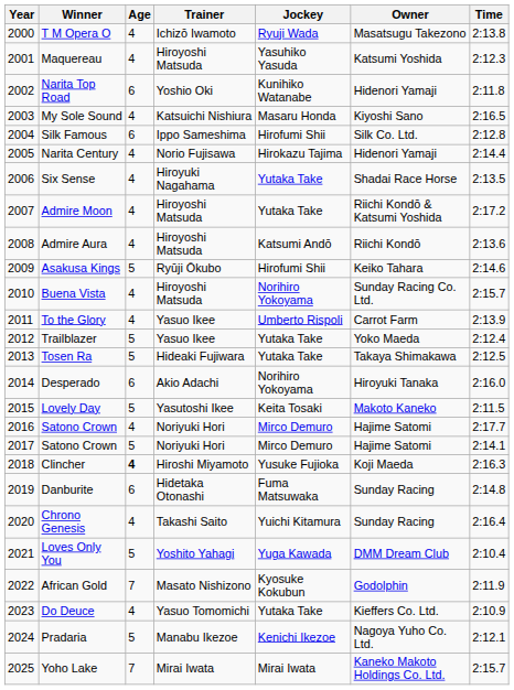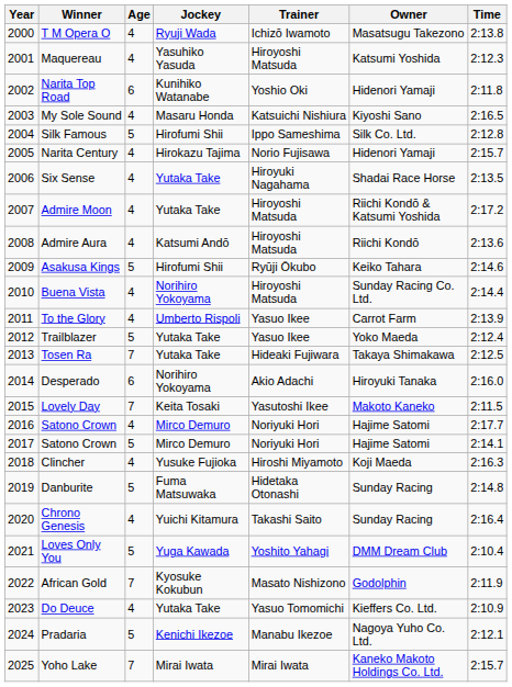 <table class="wikitable sortable" style="font-size:90%">
 <tr>
 <th style="width:36px">Year<br></th>
 <th style="width:120px">Winner<br></th>
 <th>Age<br></th>
+<th style="width:140px">Jockey<br></th>
 <th style="width:150px">Trainer<br></th>
-<th style="width:140px">Jockey<br></th>
 <th style="width:190px">Owner<br></th>
 <th>Time<br></th>
 </tr>
 <tr>
 <td>2000</td>
 <td><a href='#'>T M Opera O</a></td>
 <td>4</td>
+<td><a href='#'>Ryuji Wada</a></td>
 <td>Ichizō Iwamoto</td>
-<td><a href='#'>Ryuji Wada</a></td>
 <td>Masatsugu Takezono</td>
 <td>2:13.8</td>
 </tr>
 <tr>
 <td>2001</td>
 <td>Maquereau</td>
 <td>4</td>
+<td>Yasuhiko Yasuda</td>
 <td>Hiroyoshi Matsuda</td>
-<td>Yasuhiko Yasuda</td>
 <td>Katsumi Yoshida</td>
 <td>2:12.3</td>
 </tr>
 <tr>
 <td>2002</td>
 <td><a href='#'>Narita Top Road</a></td>
 <td>6</td>
+<td>Kunihiko Watanabe</td>
 <td>Yoshio Oki</td>
-<td>Kunihiko Watanabe</td>
 <td>Hidenori Yamaji</td>
 <td>2:11.8</td>
 </tr>
 <tr>
 <td>2003</td>
 <td>My Sole Sound</td>
 <td>4</td>
+<td>Masaru Honda</td>
 <td>Katsuichi Nishiura</td>
-<td>Masaru Honda</td>
 <td>Kiyoshi Sano</td>
 <td>2:16.5</td>
 </tr>
 <tr>
 <td>2004</td>
 <td>Silk Famous</td>
-<td>6</td>
+<td>5</td>
+<td>Hirofumi Shii</td>
 <td>Ippo Sameshima</td>
-<td>Hirofumi Shii</td>
 <td>Silk Co. Ltd.</td>
 <td>2:12.8</td>
 </tr>
 <tr>
 <td>2005</td>
 <td>Narita Century</td>
 <td>4</td>
+<td>Hirokazu Tajima</td>
 <td>Norio Fujisawa</td>
-<td>Hirokazu Tajima</td>
 <td>Hidenori Yamaji</td>
-<td>2:14.4</td>
+<td>2:15.7</td>
 </tr>
 <tr>
 <td>2006</td>
 <td>Six Sense</td>
 <td>4</td>
+<td><a href='#'>Yutaka Take</a></td>
 <td>Hiroyuki Nagahama</td>
-<td><a href='#'>Yutaka Take</a></td>
 <td>Shadai Race Horse</td>
 <td>2:13.5</td>
 </tr>
 <tr>
 <td>2007</td>
 <td><a href='#'>Admire Moon</a></td>
 <td>4</td>
+<td>Yutaka Take</td>
 <td>Hiroyoshi Matsuda</td>
-<td>Yutaka Take</td>
 <td>Riichi Kondō & Katsumi Yoshida</td>
 <td>2:17.2</td>
 </tr>
 <tr>
 <td>2008</td>
 <td>Admire Aura</td>
 <td>4</td>
+<td>Katsumi Andō</td>
 <td>Hiroyoshi Matsuda</td>
-<td>Katsumi Andō</td>
 <td>Riichi Kondō</td>
 <td>2:13.6</td>
 </tr>
 <tr>
 <td>2009</td>
 <td><a href='#'>Asakusa Kings</a></td>
 <td>5</td>
+<td>Hirofumi Shii</td>
 <td>Ryūji Ōkubo</td>
-<td>Hirofumi Shii</td>
 <td>Keiko Tahara</td>
 <td>2:14.6</td>
 </tr>
 <tr>
 <td>2010</td>
 <td><a href='#'>Buena Vista</a></td>
 <td>4</td>
+<td><a href='#'>Norihiro Yokoyama</a></td>
 <td>Hiroyoshi Matsuda</td>
-<td><a href='#'>Norihiro Yokoyama</a></td>
 <td>Sunday Racing Co. Ltd.</td>
-<td>2:15.7</td>
+<td>2:14.4</td>
 </tr>
 <tr>
 <td>2011</td>
 <td><a href='#'>To the Glory</a></td>
 <td>4</td>
+<td><a href='#'>Umberto Rispoli</a></td>
 <td>Yasuo Ikee</td>
-<td><a href='#'>Umberto Rispoli</a></td>
 <td>Carrot Farm</td>
 <td>2:13.9</td>
 </tr>
 <tr>
 <td>2012</td>
 <td>Trailblazer</td>
 <td>5</td>
+<td>Yutaka Take</td>
 <td>Yasuo Ikee</td>
-<td>Yutaka Take</td>
 <td>Yoko Maeda</td>
 <td>2:12.4</td>
 </tr>
 <tr>
 <td>2013</td>
 <td><a href='#'>Tosen Ra</a></td>
-<td>5</td>
+<td>7</td>
+<td>Yutaka Take</td>
 <td>Hideaki Fujiwara</td>
-<td>Yutaka Take</td>
 <td>Takaya Shimakawa</td>
 <td>2:12.5</td>
 </tr>
 <tr>
 <td>2014</td>
 <td>Desperado</td>
 <td>6</td>
+<td>Norihiro Yokoyama</td>
 <td>Akio Adachi</td>
-<td>Norihiro Yokoyama</td>
 <td>Hiroyuki Tanaka</td>
 <td>2:16.0</td>
 </tr>
 <tr>
 <td>2015</td>
 <td><a href='#'>Lovely Day</a></td>
-<td>5</td>
+<td>7</td>
+<td>Keita Tosaki</td>
 <td>Yasutoshi Ikee</td>
-<td>Keita Tosaki</td>
 <td><a href='#'>Makoto Kaneko</a></td>
 <td>2:11.5</td>
 </tr>
 <tr>
 <td>2016</td>
 <td><a href='#'>Satono Crown</a></td>
 <td>4</td>
+<td><a href='#'>Mirco Demuro</a></td>
 <td>Noriyuki Hori</td>
-<td><a href='#'>Mirco Demuro</a></td>
 <td>Hajime Satomi</td>
 <td>2:17.7</td>
 </tr>
 <tr>
 <td>2017</td>
 <td>Satono Crown</td>
 <td>5</td>
+<td>Mirco Demuro</td>
 <td>Noriyuki Hori</td>
-<td>Mirco Demuro</td>
 <td>Hajime Satomi</td>
 <td>2:14.1</td>
 </tr>
 <tr>
 <td>2018</td>
 <td>Clincher</td>
-<td><strong>4</strong></td>
+<td>4</td>
+<td>Yusuke Fujioka</td>
 <td>Hiroshi Miyamoto</td>
-<td>Yusuke Fujioka</td>
 <td>Koji Maeda</td>
 <td>2:16.3</td>
 </tr>
 <tr>
 <td>2019</td>
 <td>Danburite</td>
-<td>6</td>
+<td>5</td>
+<td>Fuma Matsuwaka</td>
 <td>Hidetaka Otonashi</td>
-<td>Fuma Matsuwaka</td>
 <td>Sunday Racing</td>
 <td>2:14.8</td>
 </tr>
 <tr>
 <td>2020</td>
 <td><a href='#'>Chrono Genesis</a></td>
 <td>4</td>
+<td>Yuichi Kitamura</td>
 <td>Takashi Saito</td>
-<td>Yuichi Kitamura</td>
 <td>Sunday Racing</td>
 <td>2:16.4</td>
 </tr>
 <tr>
 <td>2021</td>
 <td><a href='#'>Loves Only You</a></td>
 <td>5</td>
+<td><a href='#'>Yuga Kawada</a></td>
 <td><a href='#'>Yoshito Yahagi</a></td>
-<td><a href='#'>Yuga Kawada</a></td>
 <td><a href='#'>DMM Dream Club</a></td>
 <td>2:10.4</td>
 </tr>
 <tr>
 <td>2022</td>
 <td>African Gold</td>
 <td>7</td>
+<td>Kyosuke Kokubun</td>
 <td>Masato Nishizono</td>
-<td>Kyosuke Kokubun</td>
 <td><a href='#'>Godolphin</a></td>
 <td>2:11.9</td>
 </tr>
 <tr>
 <td>2023</td>
 <td><a href='#'>Do Deuce</a></td>
 <td>4</td>
+<td>Yutaka Take</td>
 <td>Yasuo Tomomichi</td>
-<td>Yutaka Take</td>
 <td>Kieffers Co. Ltd.</td>
 <td>2:10.9</td>
 </tr>
 <tr>
 <td>2024</td>
 <td>Pradaria</td>
 <td>5</td>
+<td><a href='#'>Kenichi Ikezoe</a></td>
 <td>Manabu Ikezoe</td>
-<td><a href='#'>Kenichi Ikezoe</a></td>
 <td>Nagoya Yuho Co. Ltd.</td>
 <td>2:12.1</td>
 </tr>
 <tr>
 <td>2025</td>
 <td>Yoho Lake</td>
 <td>7</td>
 <td>Mirai Iwata</td>
 <td>Mirai Iwata</td>
 <td><a href='#'>Kaneko Makoto Holdings Co. Ltd.</a></td>
 <td>2:15.7</td>
 </tr>
 </table>
